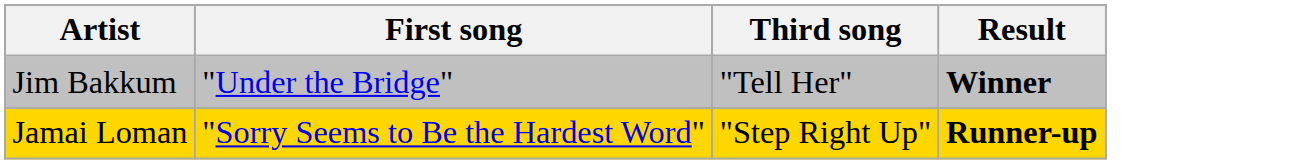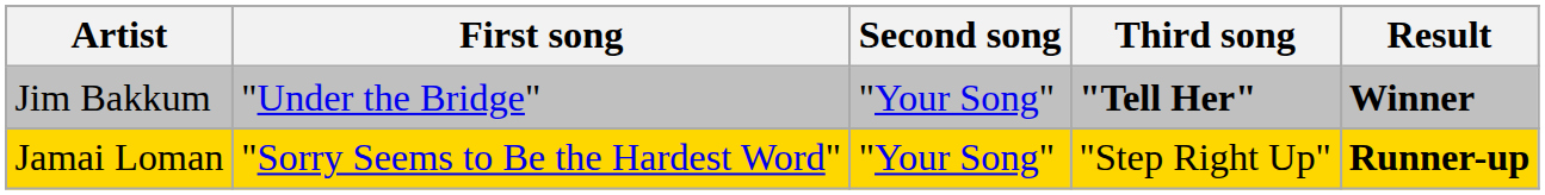 <table class=wikitable>
 <tr>
 <th>Artist</th>
 <th>First song</th>
+<th>Second song</th>
 <th>Third song</th>
 <th>Result</th>
 </tr>
 <tr style="background:silver;">
 <td>Jim Bakkum</td>
 <td>"<a href='#'>Under the Bridge</a>"</td>
-<td>"Tell Her"</td>
+<td>"<a href='#'>Your Song</a>"</td>
+<td><strong>"Tell Her"</strong></td>
 <td><strong>Winner</strong></td>
 </tr>
 <tr style="background:gold;">
 <td>Jamai Loman</td>
 <td>"<a href='#'>Sorry Seems to Be the Hardest Word</a>"</td>
+<td>"<a href='#'>Your Song</a>"</td>
 <td>"Step Right Up"</td>
 <td><strong>Runner-up</strong></td>
 </tr>
 </table>
